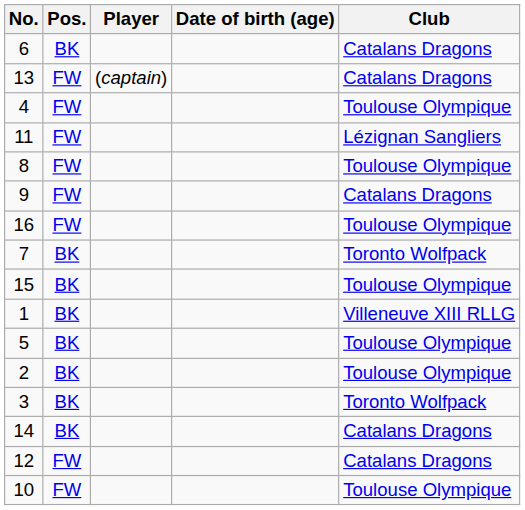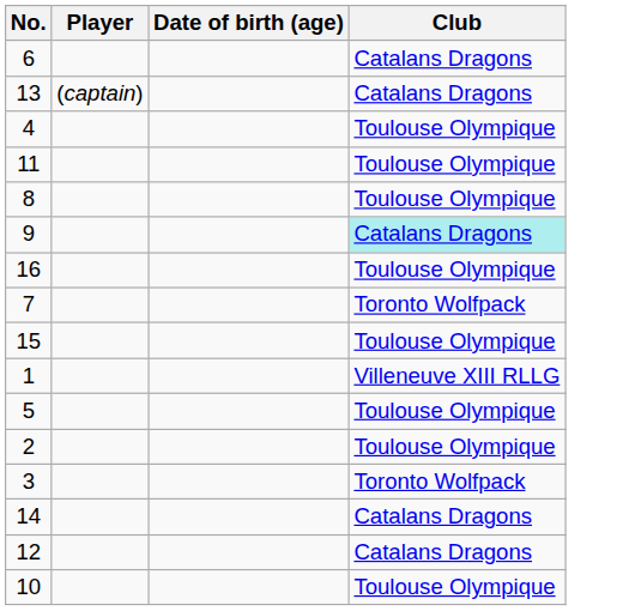 <table class="wikitable sortable">
 <tr>
 <th>No.</th>
-<th>Pos.</th>
 <th>Player</th>
 <th>Date of birth (age)</th>
 <th>Club</th>
 </tr>
 <tr>
 <td align=center>6</td>
-<td align=center><a href='#'>BK</a></td>
 <td></td>
 <td></td>
 <td> <a href='#'>Catalans Dragons</a></td>
 </tr>
 <tr>
 <td align=center>13</td>
-<td align=center><a href='#'>FW</a></td>
 <td> (<em>captain</em>)</td>
 <td></td>
 <td> <a href='#'>Catalans Dragons</a></td>
 </tr>
 <tr>
 <td align=center>4</td>
-<td align=center><a href='#'>FW</a></td>
 <td></td>
 <td></td>
 <td> <a href='#'>Toulouse Olympique</a></td>
 </tr>
 <tr>
 <td align=center>11</td>
-<td align=center><a href='#'>FW</a></td>
 <td></td>
 <td></td>
-<td> <a href='#'>Lézignan Sangliers</a></td>
+<td> <a href='#'>Toulouse Olympique</a></td>
 </tr>
 <tr>
 <td align=center>8</td>
-<td align=center><a href='#'>FW</a></td>
 <td></td>
 <td></td>
 <td> <a href='#'>Toulouse Olympique</a></td>
 </tr>
 <tr>
 <td align=center>9</td>
-<td align=center><a href='#'>FW</a></td>
 <td></td>
 <td></td>
-<td> <a href='#'>Catalans Dragons</a></td>
+<td style="background: paleturquoise;"> <a href='#'>Catalans Dragons</a></td>
 </tr>
 <tr>
 <td align=center>16</td>
-<td align=center><a href='#'>FW</a></td>
 <td></td>
 <td></td>
 <td> <a href='#'>Toulouse Olympique</a></td>
 </tr>
 <tr>
 <td align=center>7</td>
-<td align=center><a href='#'>BK</a></td>
 <td></td>
 <td></td>
 <td> <a href='#'>Toronto Wolfpack</a></td>
 </tr>
 <tr>
 <td align=center>15</td>
-<td align=center><a href='#'>BK</a></td>
 <td></td>
 <td></td>
 <td> <a href='#'>Toulouse Olympique</a></td>
 </tr>
 <tr>
 <td align=center>1</td>
-<td align=center><a href='#'>BK</a></td>
 <td></td>
 <td></td>
 <td> <a href='#'>Villeneuve XIII RLLG</a></td>
 </tr>
 <tr>
 <td align=center>5</td>
-<td align=center><a href='#'>BK</a></td>
 <td></td>
 <td></td>
 <td> <a href='#'>Toulouse Olympique</a></td>
 </tr>
 <tr>
 <td align=center>2</td>
-<td align=center><a href='#'>BK</a></td>
 <td></td>
 <td></td>
 <td> <a href='#'>Toulouse Olympique</a></td>
 </tr>
 <tr>
 <td align=center>3</td>
-<td align=center><a href='#'>BK</a></td>
 <td></td>
 <td></td>
 <td> <a href='#'>Toronto Wolfpack</a></td>
 </tr>
 <tr>
 <td align=center>14</td>
-<td align=center><a href='#'>BK</a></td>
 <td></td>
 <td></td>
 <td> <a href='#'>Catalans Dragons</a></td>
 </tr>
 <tr>
 <td align=center>12</td>
-<td align=center><a href='#'>FW</a></td>
 <td></td>
 <td></td>
 <td> <a href='#'>Catalans Dragons</a></td>
 </tr>
 <tr>
 <td align=center>10</td>
-<td align=center><a href='#'>FW</a></td>
 <td></td>
 <td></td>
 <td> <a href='#'>Toulouse Olympique</a></td>
 </tr>
 </table>
